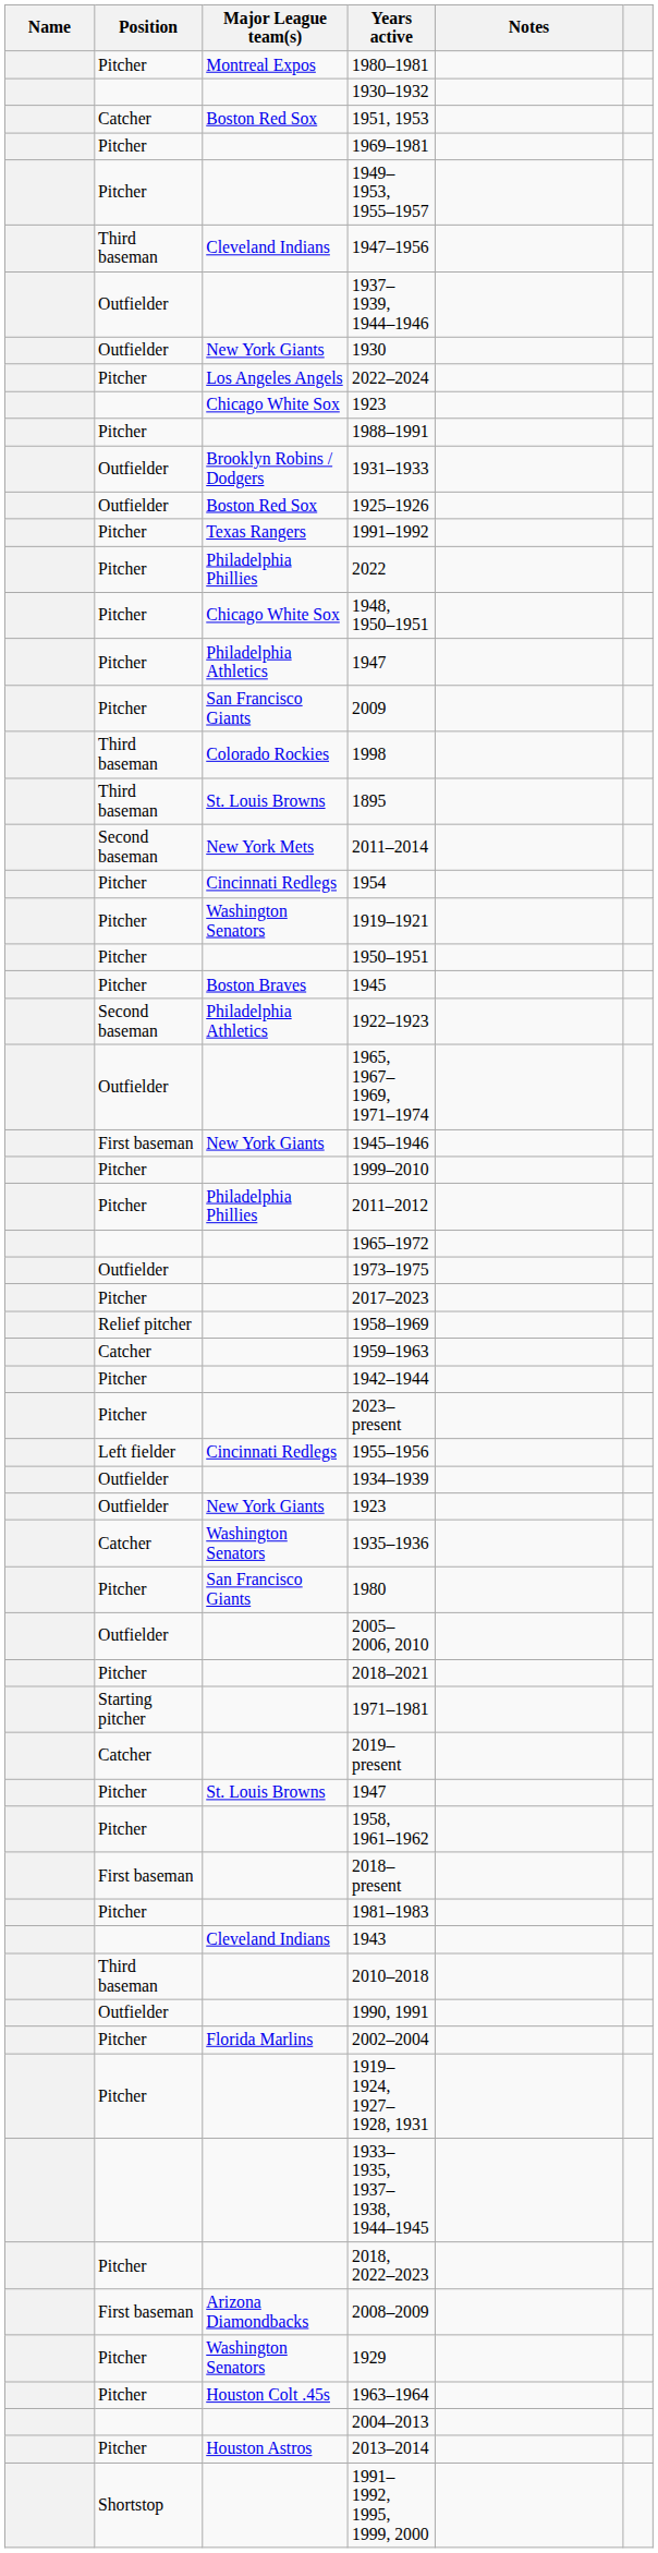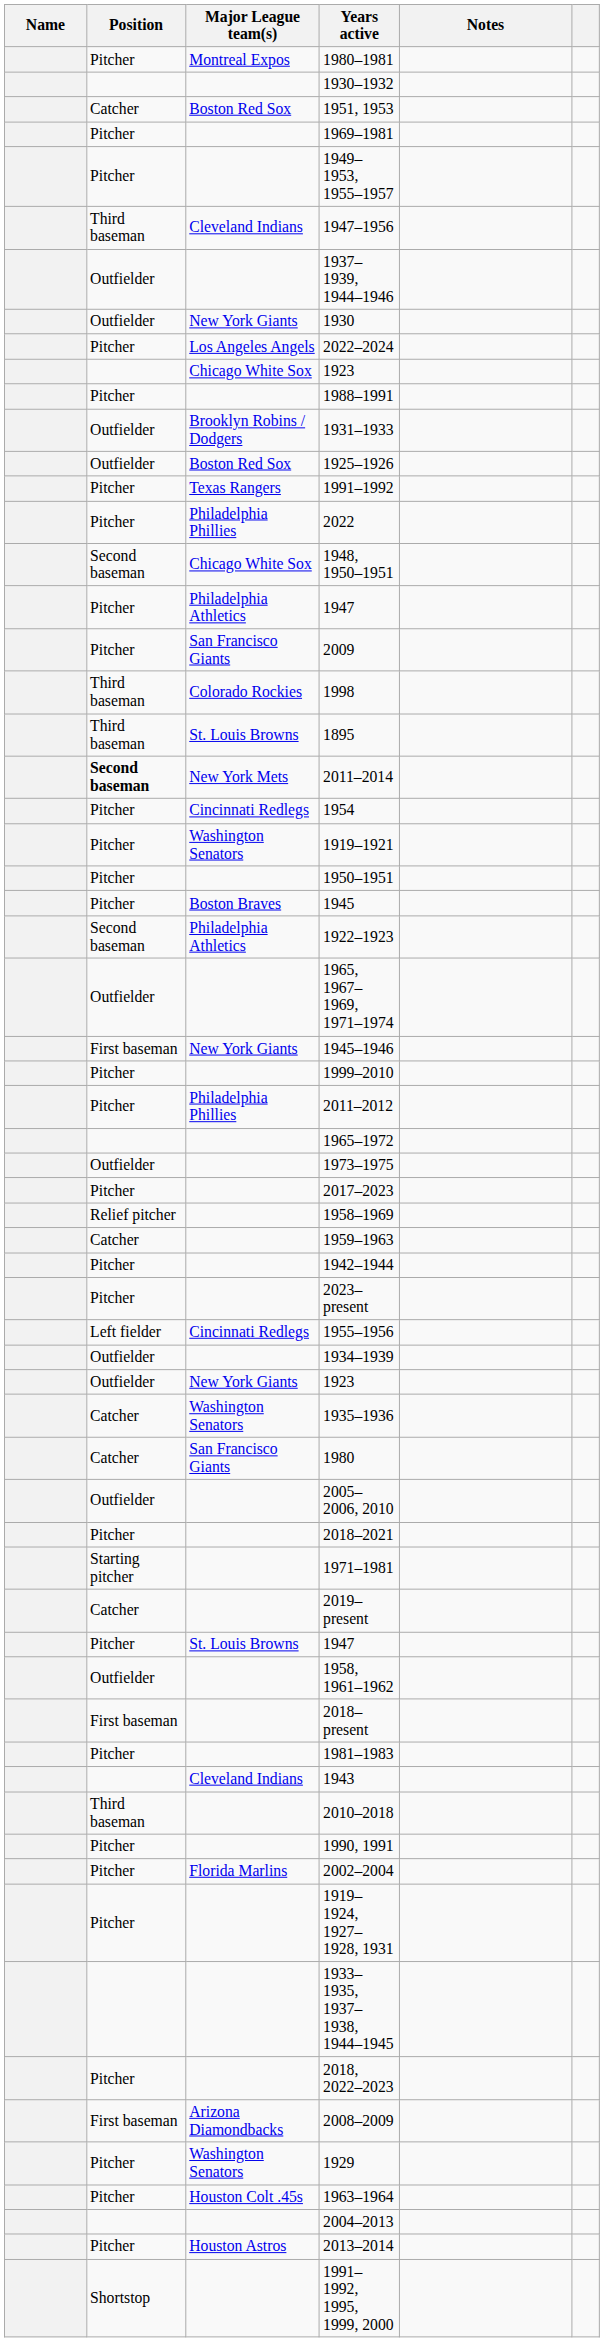 <table class="wikitable sortable">
 <tr>
 <th scope="col" style="width:110px;">Name</th>
 <th scope="col" style="width:120px;">Position</th>
 <th scope="col" style="width:160px;" class="unsortable">Major League team(s)</th>
 <th scope="col" style="width:100px;">Years active</th>
 <th scope="col" style="width:290px;">Notes</th>
 <th scope="col" style="width:40px;"  class="unsortable"></th>
 </tr>
 <tr>
 <th scope=row></th>
 <td>Pitcher</td>
 <td><a href='#'>Montreal Expos</a></td>
 <td>1980–1981</td>
 <td></td>
 <td></td>
 </tr>
 <tr>
 <th scope=row></th>
 <td></td>
 <td></td>
 <td>1930–1932</td>
 <td></td>
 <td></td>
 </tr>
 <tr>
 <th scope=row></th>
 <td>Catcher</td>
 <td><a href='#'>Boston Red Sox</a></td>
 <td>1951, 1953</td>
 <td></td>
 <td></td>
 </tr>
 <tr>
 <th scope=row></th>
 <td>Pitcher</td>
 <td></td>
 <td>1969–1981</td>
 <td></td>
 <td></td>
 </tr>
 <tr>
 <th scope=row></th>
 <td>Pitcher</td>
 <td></td>
 <td>1949–1953, 1955–1957</td>
 <td></td>
 <td></td>
 </tr>
 <tr>
 <th scope=row></th>
 <td>Third baseman</td>
 <td><a href='#'>Cleveland Indians</a></td>
 <td>1947–1956</td>
 <td></td>
 <td></td>
 </tr>
 <tr>
 <th scope=row></th>
 <td>Outfielder</td>
 <td></td>
 <td>1937–1939, 1944–1946</td>
 <td></td>
 <td></td>
 </tr>
 <tr>
 <th scope=row></th>
 <td>Outfielder</td>
 <td><a href='#'>New York Giants</a></td>
 <td>1930</td>
 <td></td>
 <td></td>
 </tr>
 <tr>
 <th scope=row></th>
 <td>Pitcher</td>
 <td><a href='#'>Los Angeles Angels</a></td>
 <td>2022–2024</td>
 <td></td>
 <td></td>
 </tr>
 <tr>
 <th scope=row></th>
 <td></td>
 <td><a href='#'>Chicago White Sox</a></td>
 <td>1923</td>
 <td></td>
 <td></td>
 </tr>
 <tr>
 <th scope=row></th>
 <td>Pitcher</td>
 <td></td>
 <td>1988–1991</td>
 <td></td>
 <td></td>
 </tr>
 <tr>
 <th scope=row></th>
 <td>Outfielder</td>
 <td><a href='#'>Brooklyn Robins / Dodgers</a></td>
 <td>1931–1933</td>
 <td></td>
 <td></td>
 </tr>
 <tr>
 <th scope=row></th>
 <td>Outfielder</td>
 <td><a href='#'>Boston Red Sox</a></td>
 <td>1925–1926</td>
 <td></td>
 <td></td>
 </tr>
 <tr>
 <th scope=row></th>
 <td>Pitcher</td>
 <td><a href='#'>Texas Rangers</a></td>
 <td>1991–1992</td>
 <td></td>
 <td></td>
 </tr>
 <tr>
 <th scope=row></th>
 <td>Pitcher</td>
 <td><a href='#'>Philadelphia Phillies</a></td>
 <td>2022</td>
 <td></td>
 <td></td>
 </tr>
 <tr>
 <th scope=row></th>
-<td>Pitcher</td>
+<td>Second baseman</td>
 <td><a href='#'>Chicago White Sox</a></td>
 <td>1948, 1950–1951</td>
 <td></td>
 <td></td>
 </tr>
 <tr>
 <th scope=row></th>
 <td>Pitcher</td>
 <td><a href='#'>Philadelphia Athletics</a></td>
 <td>1947</td>
 <td></td>
 <td></td>
 </tr>
 <tr>
 <th scope=row></th>
 <td>Pitcher</td>
 <td><a href='#'>San Francisco Giants</a></td>
 <td>2009</td>
 <td></td>
 <td></td>
 </tr>
 <tr>
 <th scope=row></th>
 <td>Third baseman</td>
 <td><a href='#'>Colorado Rockies</a></td>
 <td>1998</td>
 <td></td>
 <td></td>
 </tr>
 <tr>
 <th scope=row></th>
 <td>Third baseman</td>
 <td><a href='#'>St. Louis Browns</a></td>
 <td>1895</td>
 <td></td>
 <td></td>
 </tr>
 <tr>
 <th scope=row></th>
-<td>Second baseman</td>
+<td><strong>Second baseman</strong></td>
 <td><a href='#'>New York Mets</a></td>
 <td>2011–2014</td>
 <td></td>
 <td></td>
 </tr>
 <tr>
 <th scope=row></th>
 <td>Pitcher</td>
 <td><a href='#'>Cincinnati Redlegs</a></td>
 <td>1954</td>
 <td></td>
 <td></td>
 </tr>
 <tr>
 <th scope=row></th>
 <td>Pitcher</td>
 <td><a href='#'>Washington Senators</a></td>
 <td>1919–1921</td>
 <td></td>
 <td></td>
 </tr>
 <tr>
 <th scope=row></th>
 <td>Pitcher</td>
 <td></td>
 <td>1950–1951</td>
 <td></td>
 <td></td>
 </tr>
 <tr>
 <th scope=row></th>
 <td>Pitcher</td>
 <td><a href='#'>Boston Braves</a></td>
 <td>1945</td>
 <td></td>
 <td></td>
 </tr>
 <tr>
 <th scope=row></th>
 <td>Second baseman</td>
 <td><a href='#'>Philadelphia Athletics</a></td>
 <td>1922–1923</td>
 <td></td>
 <td></td>
 </tr>
 <tr>
 <th scope=row></th>
 <td>Outfielder</td>
 <td></td>
 <td>1965, 1967–1969, 1971–1974</td>
 <td></td>
 <td></td>
 </tr>
 <tr>
 <th scope=row></th>
 <td>First baseman</td>
 <td><a href='#'>New York Giants</a></td>
 <td>1945–1946</td>
 <td></td>
 <td></td>
 </tr>
 <tr>
 <th scope=row></th>
 <td>Pitcher</td>
 <td></td>
 <td>1999–2010</td>
 <td></td>
 <td></td>
 </tr>
 <tr>
 <th scope=row></th>
 <td>Pitcher</td>
 <td><a href='#'>Philadelphia Phillies</a></td>
 <td>2011–2012</td>
 <td></td>
 <td></td>
 </tr>
 <tr>
 <th scope=row></th>
 <td></td>
 <td></td>
 <td>1965–1972</td>
 <td></td>
 <td></td>
 </tr>
 <tr>
 <th scope=row></th>
 <td>Outfielder</td>
 <td></td>
 <td>1973–1975</td>
 <td></td>
 <td></td>
 </tr>
 <tr>
 <th scope=row></th>
 <td>Pitcher</td>
 <td></td>
 <td>2017–2023</td>
 <td></td>
 <td></td>
 </tr>
 <tr>
 <th scope=row></th>
 <td>Relief pitcher</td>
 <td></td>
 <td>1958–1969</td>
 <td></td>
 <td></td>
 </tr>
 <tr>
 <th scope=row></th>
 <td>Catcher</td>
 <td></td>
 <td>1959–1963</td>
 <td></td>
 <td></td>
 </tr>
 <tr>
 <th scope=row></th>
 <td>Pitcher</td>
 <td></td>
 <td>1942–1944</td>
 <td></td>
 <td></td>
 </tr>
 <tr>
 <th scope=row></th>
 <td>Pitcher</td>
 <td></td>
 <td>2023–present</td>
 <td></td>
 <td></td>
 </tr>
 <tr>
 <th scope=row></th>
 <td>Left fielder</td>
 <td><a href='#'>Cincinnati Redlegs</a></td>
 <td>1955–1956</td>
 <td></td>
 <td></td>
 </tr>
 <tr>
 <th scope=row></th>
 <td>Outfielder</td>
 <td></td>
 <td>1934–1939</td>
 <td></td>
 <td></td>
 </tr>
 <tr>
 <th scope=row></th>
 <td>Outfielder</td>
 <td><a href='#'>New York Giants</a></td>
 <td>1923</td>
 <td></td>
 <td></td>
 </tr>
 <tr>
 <th scope=row></th>
 <td>Catcher</td>
 <td><a href='#'>Washington Senators</a></td>
 <td>1935–1936</td>
 <td></td>
 <td></td>
 </tr>
 <tr>
 <th scope=row></th>
-<td>Pitcher</td>
+<td>Catcher</td>
 <td><a href='#'>San Francisco Giants</a></td>
 <td>1980</td>
 <td></td>
 <td></td>
 </tr>
 <tr>
 <th scope=row></th>
 <td>Outfielder</td>
 <td></td>
 <td>2005–2006, 2010</td>
 <td></td>
 <td></td>
 </tr>
 <tr>
 <th scope=row></th>
 <td>Pitcher</td>
 <td></td>
 <td>2018–2021</td>
 <td></td>
 <td></td>
 </tr>
 <tr>
 <th scope=row></th>
 <td>Starting pitcher</td>
 <td></td>
 <td>1971–1981</td>
 <td></td>
 <td></td>
 </tr>
 <tr>
 <th scope=row></th>
 <td>Catcher</td>
 <td></td>
 <td>2019–present</td>
 <td></td>
 <td></td>
 </tr>
 <tr>
 <th scope=row></th>
 <td>Pitcher</td>
 <td><a href='#'>St. Louis Browns</a></td>
 <td>1947</td>
 <td></td>
 <td></td>
 </tr>
 <tr>
 <th scope=row></th>
-<td>Pitcher</td>
+<td>Outfielder</td>
 <td></td>
 <td>1958, 1961–1962</td>
 <td></td>
 <td></td>
 </tr>
 <tr>
 <th scope=row></th>
 <td>First baseman</td>
 <td></td>
 <td>2018–present</td>
 <td></td>
 <td></td>
 </tr>
 <tr>
 <th scope=row></th>
 <td>Pitcher</td>
 <td></td>
 <td>1981–1983</td>
 <td></td>
 <td></td>
 </tr>
 <tr>
 <th scope=row></th>
 <td></td>
 <td><a href='#'>Cleveland Indians</a></td>
 <td>1943</td>
 <td></td>
 <td></td>
 </tr>
 <tr>
 <th scope=row></th>
 <td>Third baseman</td>
 <td></td>
 <td>2010–2018</td>
 <td></td>
 <td></td>
 </tr>
 <tr>
 <th scope=row></th>
-<td>Outfielder</td>
+<td>Pitcher</td>
 <td></td>
 <td>1990, 1991</td>
 <td></td>
 <td></td>
 </tr>
 <tr>
 <th scope=row></th>
 <td>Pitcher</td>
 <td><a href='#'>Florida Marlins</a></td>
 <td>2002–2004</td>
 <td></td>
 <td></td>
 </tr>
 <tr>
 <th scope=row></th>
 <td>Pitcher</td>
 <td></td>
 <td>1919–1924, 1927–1928, 1931</td>
 <td></td>
 <td></td>
 </tr>
 <tr>
 <th scope=row></th>
 <td></td>
 <td></td>
 <td>1933–1935, 1937–1938, 1944–1945</td>
 <td></td>
 <td></td>
 </tr>
 <tr>
 <th scope=row></th>
 <td>Pitcher</td>
 <td></td>
 <td>2018, 2022–2023</td>
 <td></td>
 <td></td>
 </tr>
 <tr>
 <th scope=row></th>
 <td>First baseman</td>
 <td><a href='#'>Arizona Diamondbacks</a></td>
 <td>2008–2009</td>
 <td></td>
 <td></td>
 </tr>
 <tr>
 <th scope=row></th>
 <td>Pitcher</td>
 <td><a href='#'>Washington Senators</a></td>
 <td>1929</td>
 <td></td>
 <td></td>
 </tr>
 <tr>
 <th scope=row></th>
 <td>Pitcher</td>
 <td><a href='#'>Houston Colt .45s</a></td>
 <td>1963–1964</td>
 <td></td>
 <td></td>
 </tr>
 <tr>
 <th scope=row></th>
 <td></td>
 <td></td>
 <td>2004–2013</td>
 <td></td>
 <td></td>
 </tr>
 <tr>
 <th scope=row></th>
 <td>Pitcher</td>
 <td><a href='#'>Houston Astros</a></td>
 <td>2013–2014</td>
 <td></td>
 <td></td>
 </tr>
 <tr>
 <th scope=row></th>
 <td>Shortstop</td>
 <td></td>
 <td>1991–1992, 1995, 1999, 2000</td>
 <td></td>
 <td></td>
 </tr>
 </table>
